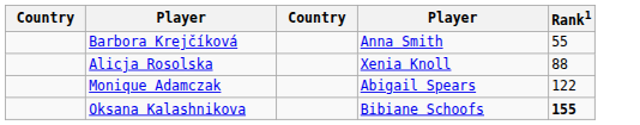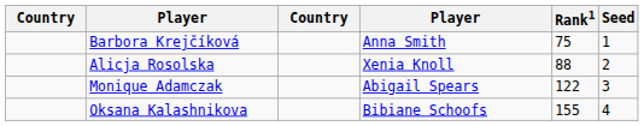 <table class="sortable wikitable">
 <tr>
 <th width="70">Country</th>
 <th width="175">Player</th>
 <th width="70">Country</th>
 <th width="175">Player</th>
 <th>Rank<sup>1</sup></th>
+<th>Seed</th>
 </tr>
 <tr>
 <td></td>
 <td><a href='#'>Barbora Krejčíková</a></td>
 <td></td>
 <td><a href='#'>Anna Smith</a></td>
-<td>55</td>
+<td>75</td>
+<td>1</td>
 </tr>
 <tr>
 <td></td>
 <td><a href='#'>Alicja Rosolska</a></td>
 <td></td>
 <td><a href='#'>Xenia Knoll</a></td>
 <td>88</td>
+<td>2</td>
 </tr>
 <tr>
 <td></td>
 <td><a href='#'>Monique Adamczak</a></td>
 <td></td>
 <td><a href='#'>Abigail Spears</a></td>
 <td>122</td>
+<td>3</td>
 </tr>
 <tr>
 <td></td>
 <td><a href='#'>Oksana Kalashnikova</a></td>
 <td></td>
 <td><a href='#'>Bibiane Schoofs</a></td>
-<td><strong>155</strong></td>
+<td>155</td>
+<td>4</td>
 </tr>
 </table>
